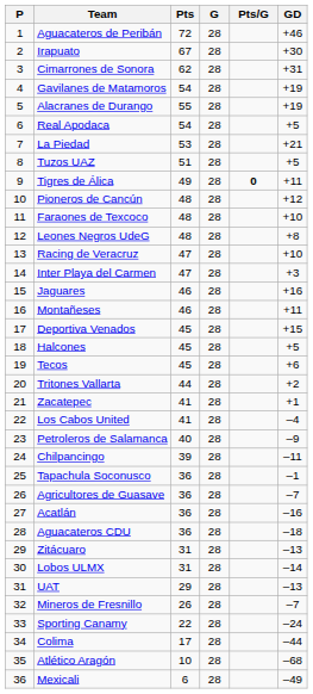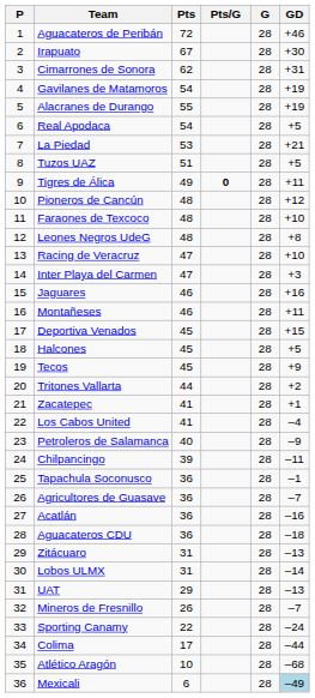 <table class="wikitable" style="text-align: center;">
 <tr>
 <th width=33>P</th>
 <th width=180>Team</th>
 <th width=33>Pts</th>
+<th width=60>Pts/G</th>
 <th width=33>G</th>
-<th width=60>Pts/G</th>
 <th width=33>GD</th>
 </tr>
 <tr>
 <td>1</td>
 <td align=left><a href='#'>Aguacateros de Peribán</a></td>
 <td>72</td>
+<td><strong></strong></td>
 <td>28</td>
-<td><strong></strong></td>
 <td>+46</td>
 </tr>
 <tr>
 <td>2</td>
 <td align=left><a href='#'>Irapuato</a></td>
 <td>67</td>
+<td><strong></strong></td>
 <td>28</td>
-<td><strong></strong></td>
 <td>+30</td>
 </tr>
 <tr>
 <td>3</td>
 <td align=left><a href='#'>Cimarrones de Sonora</a></td>
 <td>62</td>
+<td><strong></strong></td>
 <td>28</td>
-<td><strong></strong></td>
 <td>+31</td>
 </tr>
 <tr>
 <td>4</td>
 <td align=left><a href='#'>Gavilanes de Matamoros</a></td>
 <td>54</td>
+<td><strong></strong></td>
 <td>28</td>
-<td><strong></strong></td>
 <td>+19</td>
 </tr>
 <tr>
 <td>5</td>
 <td align=left><a href='#'>Alacranes de Durango</a></td>
 <td>55</td>
+<td><strong></strong></td>
 <td>28</td>
-<td><strong></strong></td>
 <td>+19</td>
 </tr>
 <tr>
 <td>6</td>
 <td align=left><a href='#'>Real Apodaca</a></td>
 <td>54</td>
+<td><strong></strong></td>
 <td>28</td>
-<td><strong></strong></td>
 <td>+5</td>
 </tr>
 <tr>
 <td>7</td>
 <td align=left><a href='#'>La Piedad</a></td>
 <td>53</td>
+<td><strong></strong></td>
 <td>28</td>
-<td><strong></strong></td>
 <td>+21</td>
 </tr>
 <tr>
 <td>8</td>
 <td align=left><a href='#'>Tuzos UAZ</a></td>
 <td>51</td>
+<td><strong></strong></td>
 <td>28</td>
-<td><strong></strong></td>
 <td>+5</td>
 </tr>
 <tr>
 <td>9</td>
 <td align=left><a href='#'>Tigres de Álica</a></td>
 <td>49</td>
+<td><strong>0</strong></td>
 <td>28</td>
-<td><strong>0</strong></td>
 <td>+11</td>
 </tr>
 <tr>
 <td>10</td>
 <td align=left><a href='#'>Pioneros de Cancún</a></td>
 <td>48</td>
+<td><strong></strong></td>
 <td>28</td>
-<td><strong></strong></td>
 <td>+12</td>
 </tr>
 <tr>
 <td>11</td>
 <td align=left><a href='#'>Faraones de Texcoco</a></td>
 <td>48</td>
+<td><strong></strong></td>
 <td>28</td>
-<td><strong></strong></td>
 <td>+10</td>
 </tr>
 <tr>
 <td>12</td>
 <td align=left><a href='#'>Leones Negros UdeG</a></td>
 <td>48</td>
+<td><strong></strong></td>
 <td>28</td>
-<td><strong></strong></td>
 <td>+8</td>
 </tr>
 <tr>
 <td>13</td>
 <td align=left><a href='#'>Racing de Veracruz</a></td>
 <td>47</td>
+<td><strong></strong></td>
 <td>28</td>
-<td><strong></strong></td>
 <td>+10</td>
 </tr>
 <tr>
 <td>14</td>
 <td align=left><a href='#'>Inter Playa del Carmen</a></td>
 <td>47</td>
+<td><strong></strong></td>
 <td>28</td>
-<td><strong></strong></td>
 <td>+3</td>
 </tr>
 <tr>
 <td>15</td>
 <td align=left><a href='#'>Jaguares</a></td>
 <td>46</td>
+<td><strong></strong></td>
 <td>28</td>
-<td><strong></strong></td>
 <td>+16</td>
 </tr>
 <tr>
 <td>16</td>
 <td align=left><a href='#'>Montañeses</a></td>
 <td>46</td>
+<td><strong></strong></td>
 <td>28</td>
-<td><strong></strong></td>
 <td>+11</td>
 </tr>
 <tr>
 <td>17</td>
 <td align=left><a href='#'>Deportiva Venados</a></td>
 <td>45</td>
+<td><strong></strong></td>
 <td>28</td>
-<td><strong></strong></td>
 <td>+15</td>
 </tr>
 <tr>
 <td>18</td>
 <td align=left><a href='#'>Halcones</a></td>
 <td>45</td>
+<td><strong></strong></td>
 <td>28</td>
-<td><strong></strong></td>
 <td>+5</td>
 </tr>
 <tr>
 <td>19</td>
 <td align=left><a href='#'>Tecos</a></td>
 <td>45</td>
+<td><strong></strong></td>
 <td>28</td>
-<td><strong></strong></td>
-<td>+6</td>
+<td>+9</td>
 </tr>
 <tr>
 <td>20</td>
 <td align=left><a href='#'>Tritones Vallarta</a></td>
 <td>44</td>
+<td><strong></strong></td>
 <td>28</td>
-<td><strong></strong></td>
 <td>+2</td>
 </tr>
 <tr>
 <td>21</td>
 <td align=left><a href='#'>Zacatepec</a></td>
 <td>41</td>
+<td><strong></strong></td>
 <td>28</td>
-<td><strong></strong></td>
 <td>+1</td>
 </tr>
 <tr>
 <td>22</td>
 <td align=left><a href='#'>Los Cabos United</a></td>
 <td>41</td>
+<td><strong></strong></td>
 <td>28</td>
-<td><strong></strong></td>
 <td>–4</td>
 </tr>
 <tr>
 <td>23</td>
 <td align=left><a href='#'>Petroleros de Salamanca</a></td>
 <td>40</td>
+<td><strong></strong></td>
 <td>28</td>
-<td><strong></strong></td>
 <td>–9</td>
 </tr>
 <tr>
 <td>24</td>
 <td align=left><a href='#'>Chilpancingo</a></td>
 <td>39</td>
+<td><strong></strong></td>
 <td>28</td>
-<td><strong></strong></td>
 <td>–11</td>
 </tr>
 <tr>
 <td>25</td>
 <td align=left><a href='#'>Tapachula Soconusco</a></td>
 <td>36</td>
+<td><strong></strong></td>
 <td>28</td>
-<td><strong></strong></td>
 <td>–1</td>
 </tr>
 <tr>
 <td>26</td>
 <td align=left><a href='#'>Agricultores de Guasave</a></td>
 <td>36</td>
+<td><strong></strong></td>
 <td>28</td>
-<td><strong></strong></td>
 <td>–7</td>
 </tr>
 <tr>
 <td>27</td>
 <td align=left><a href='#'>Acatlán</a></td>
 <td>36</td>
+<td><strong></strong></td>
 <td>28</td>
-<td><strong></strong></td>
 <td>–16</td>
 </tr>
 <tr>
 <td>28</td>
 <td align=left><a href='#'>Aguacateros CDU</a></td>
 <td>36</td>
+<td><strong></strong></td>
 <td>28</td>
-<td><strong></strong></td>
 <td>–18</td>
 </tr>
 <tr>
 <td>29</td>
 <td align=left><a href='#'>Zitácuaro</a></td>
 <td>31</td>
+<td><strong></strong></td>
 <td>28</td>
-<td><strong></strong></td>
 <td>–13</td>
 </tr>
 <tr>
 <td>30</td>
 <td align=left><a href='#'>Lobos ULMX</a></td>
 <td>31</td>
+<td><strong></strong></td>
 <td>28</td>
-<td><strong></strong></td>
 <td>–14</td>
 </tr>
 <tr>
 <td>31</td>
 <td align=left><a href='#'>UAT</a></td>
 <td>29</td>
+<td><strong></strong></td>
 <td>28</td>
-<td><strong></strong></td>
 <td>–13</td>
 </tr>
 <tr>
 <td>32</td>
 <td align=left><a href='#'>Mineros de Fresnillo</a></td>
 <td>26</td>
+<td><strong></strong></td>
 <td>28</td>
-<td><strong></strong></td>
 <td>–7</td>
 </tr>
 <tr>
 <td>33</td>
 <td align=left><a href='#'>Sporting Canamy</a></td>
 <td>22</td>
+<td><strong></strong></td>
 <td>28</td>
-<td><strong></strong></td>
 <td>–24</td>
 </tr>
 <tr>
 <td>34</td>
 <td align=left><a href='#'>Colima</a></td>
 <td>17</td>
+<td><strong></strong></td>
 <td>28</td>
-<td><strong></strong></td>
 <td>–44</td>
 </tr>
 <tr>
 <td>35</td>
 <td align=left><a href='#'>Atlético Aragón</a></td>
 <td>10</td>
+<td><strong></strong></td>
 <td>28</td>
-<td><strong></strong></td>
 <td>–68</td>
 </tr>
 <tr>
 <td>36</td>
 <td align=left><a href='#'>Mexicali</a></td>
 <td>6</td>
+<td><strong></strong></td>
 <td>28</td>
-<td><strong></strong></td>
-<td>–49</td>
+<td style="background: lightblue;">–49</td>
 </tr>
 </table>
